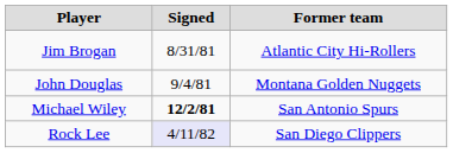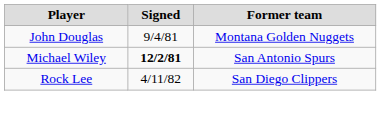 <table class="wikitable" style="text-align: center">
 <tr align="center" bgcolor="#dddddd">
 <td style="width:140px"><strong>Player</strong></td>
 <td style="width:70px"><strong>Signed</strong></td>
 <td style="width:210px"><strong>Former team</strong></td>
-</tr>
-<tr style="height:40px">
-<td><a href='#'>Jim Brogan</a></td>
-<td>8/31/81</td>
-<td><a href='#'>Atlantic City Hi-Rollers</a></td>
 </tr>
 <tr>
 <td><a href='#'>John Douglas</a></td>
 <td>9/4/81</td>
 <td><a href='#'>Montana Golden Nuggets</a></td>
 </tr>
 <tr>
 <td><a href='#'>Michael Wiley</a></td>
 <td><strong>12/2/81</strong></td>
 <td><a href='#'>San Antonio Spurs</a></td>
 </tr>
 <tr>
 <td><a href='#'>Rock Lee</a></td>
-<td style="background: lavender;">4/11/82</td>
+<td>4/11/82</td>
 <td><a href='#'>San Diego Clippers</a></td>
 </tr>
 </table>
